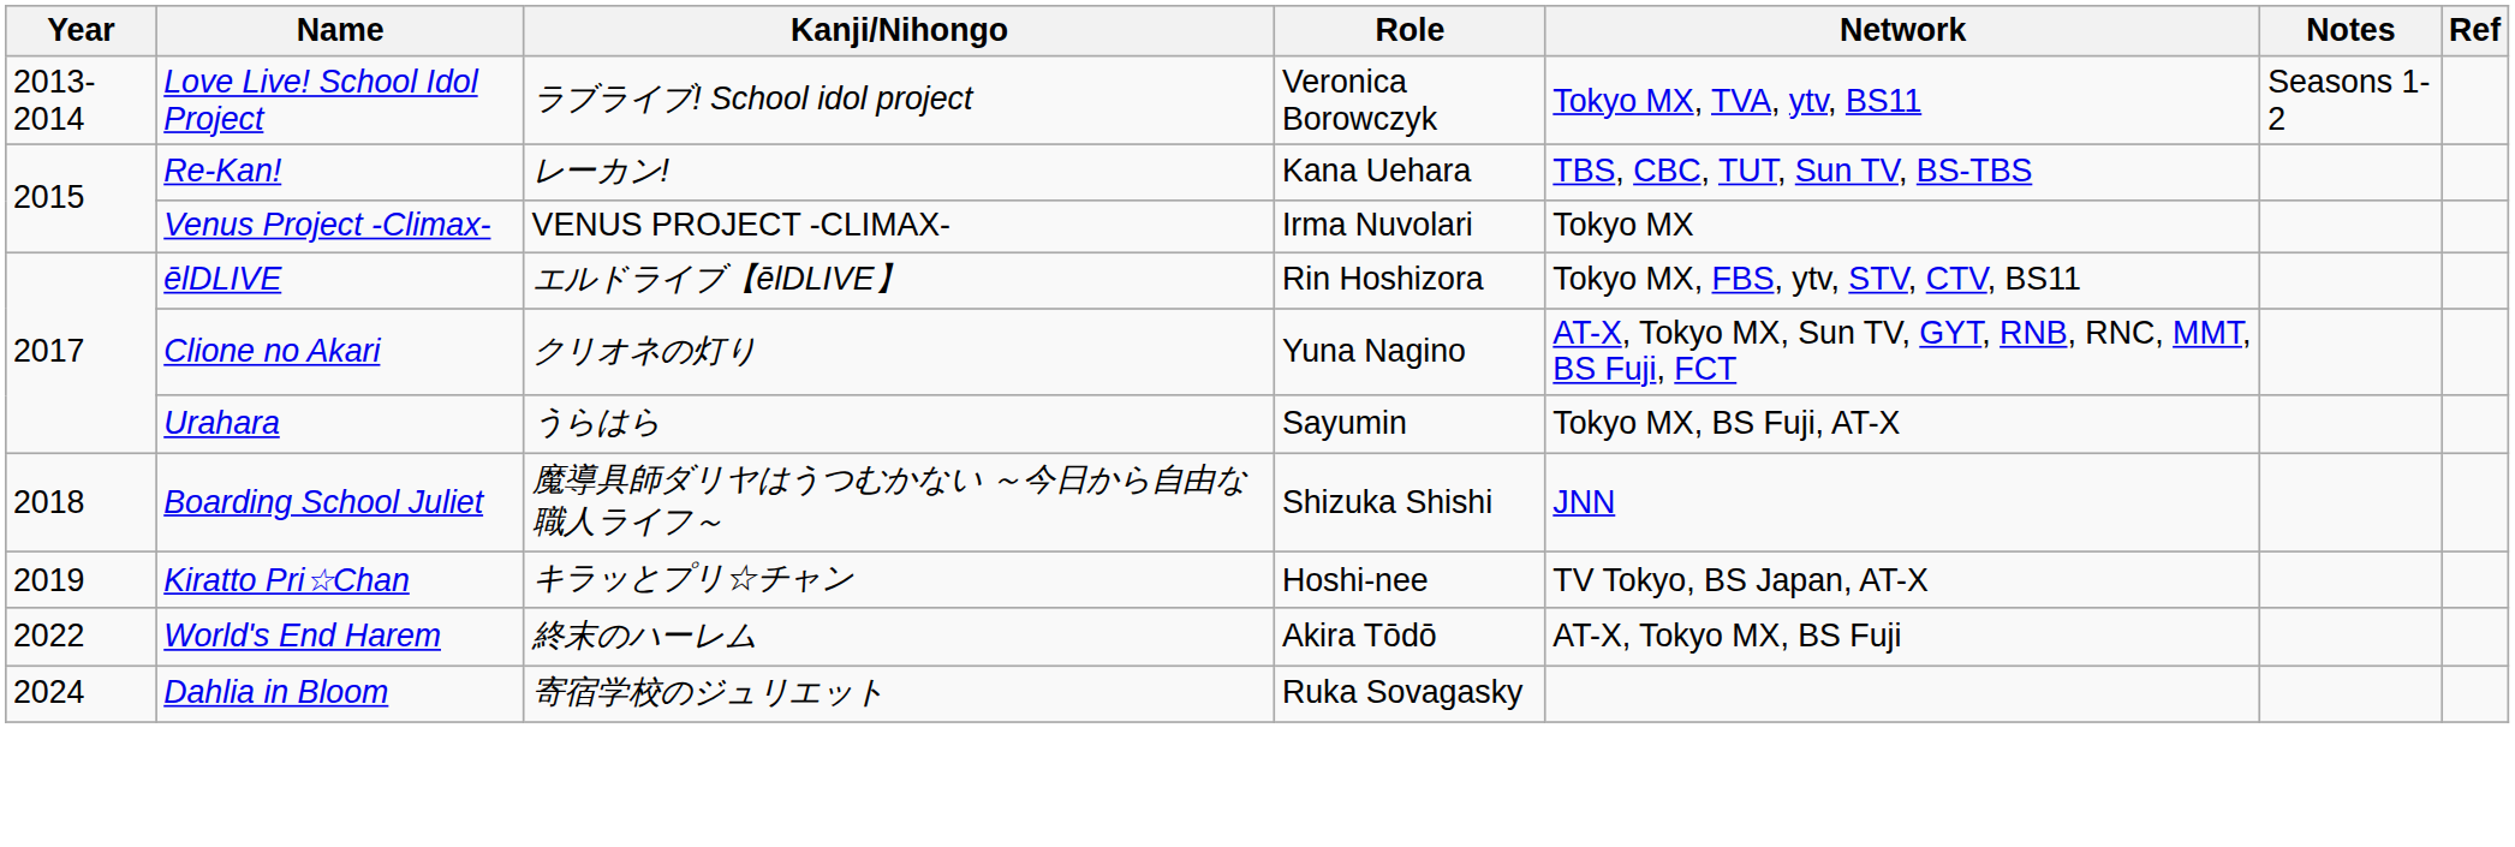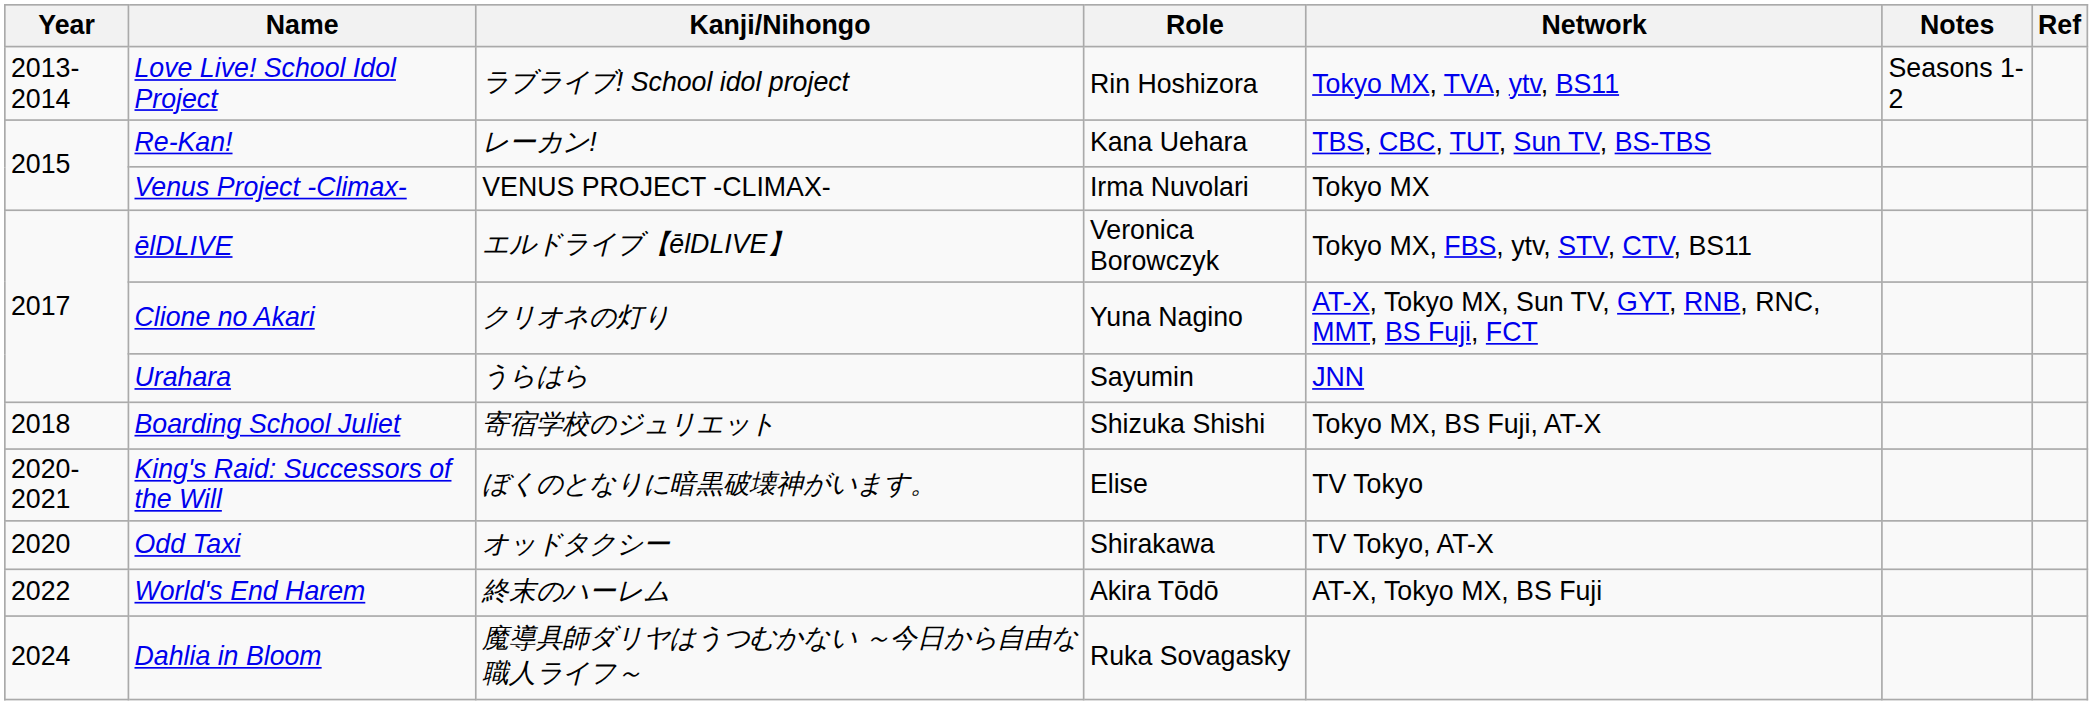 <table class="wikitable sortable">
 <tr>
 <th>Year</th>
 <th>Name</th>
 <th>Kanji/Nihongo</th>
 <th>Role</th>
 <th>Network</th>
 <th>Notes</th>
 <th>Ref</th>
 </tr>
 <tr>
 <td>2013-2014</td>
 <td><em><a href='#'>Love Live! School Idol Project</a></em></td>
 <td><em>ラブライブ! School idol project</em></td>
-<td>Veronica Borowczyk</td>
+<td>Rin Hoshizora</td>
 <td><a href='#'>Tokyo MX</a>, <a href='#'>TVA</a>, <a href='#'>ytv</a>, <a href='#'>BS11</a></td>
 <td>Seasons 1-2</td>
 <td></td>
 </tr>
 <tr>
 <td rowspan="2">2015</td>
 <td><em><a href='#'>Re-Kan!</a></em></td>
 <td><em>レーカン!</em></td>
 <td>Kana Uehara</td>
 <td><a href='#'>TBS</a>, <a href='#'>CBC</a>, <a href='#'>TUT</a>, <a href='#'>Sun TV</a>, <a href='#'>BS-TBS</a></td>
 <td></td>
 <td></td>
 </tr>
 <tr>
 <td><em><a href='#'>Venus Project -Climax-</a></em></td>
 <td>VENUS PROJECT -CLIMAX-</td>
 <td>Irma Nuvolari</td>
 <td>Tokyo MX</td>
 <td></td>
 <td></td>
 </tr>
 <tr>
 <td rowspan="3">2017</td>
 <td><em><a href='#'>ēlDLIVE</a></em></td>
 <td><em>エルドライブ【ēlDLIVE】</em></td>
-<td>Rin Hoshizora</td>
+<td>Veronica Borowczyk</td>
 <td>Tokyo MX, <a href='#'>FBS</a>, ytv, <a href='#'>STV</a>, <a href='#'>CTV</a>, BS11</td>
 <td></td>
 <td></td>
 </tr>
 <tr>
 <td><em><a href='#'>Clione no Akari</a></em></td>
 <td><em>クリオネの灯り</em></td>
 <td>Yuna Nagino</td>
 <td><a href='#'>AT-X</a>, Tokyo MX, Sun TV, <a href='#'>GYT</a>, <a href='#'>RNB</a>, RNC, <a href='#'>MMT</a>, <a href='#'>BS Fuji</a>, <a href='#'>FCT</a></td>
 <td></td>
 <td></td>
 </tr>
 <tr>
 <td><em><a href='#'>Urahara</a></em></td>
 <td><em>うらはら</em></td>
 <td>Sayumin</td>
-<td>Tokyo MX, BS Fuji, AT-X</td>
+<td><a href='#'>JNN</a></td>
 <td></td>
 <td></td>
 </tr>
 <tr>
 <td>2018</td>
 <td><em><a href='#'>Boarding School Juliet</a></em></td>
-<td><em>魔導具師ダリヤはうつむかない ～今日から自由な職人ライフ～</em></td>
+<td><em>寄宿学校のジュリエット</em></td>
 <td>Shizuka Shishi</td>
-<td><a href='#'>JNN</a></td>
+<td>Tokyo MX, BS Fuji, AT-X</td>
 <td></td>
 <td></td>
 </tr>
 <tr>
-<td>2019</td>
-<td><em><a href='#'>Kiratto Pri☆Chan</a></em></td>
-<td><em>キラッとプリ☆チャン</em></td>
-<td>Hoshi-nee</td>
-<td>TV Tokyo, BS Japan, AT-X</td>
+<td>2020-2021</td>
+<td><em><a href='#'>King's Raid: Successors of the Will</a></em></td>
+<td><em>ぼくのとなりに暗黒破壊神がいます。</em></td>
+<td>Elise</td>
+<td>TV Tokyo</td>
+<td></td>
+<td></td>
+</tr>
+<tr>
+<td>2020</td>
+<td><em><a href='#'>Odd Taxi</a></em></td>
+<td><em>オッドタクシー</em></td>
+<td>Shirakawa</td>
+<td>TV Tokyo, AT-X</td>
 <td></td>
 <td></td>
 </tr>
 <tr>
 <td>2022</td>
 <td><em><a href='#'>World's End Harem</a></em></td>
 <td><em>終末のハーレム</em></td>
 <td>Akira Tōdō</td>
 <td>AT-X, Tokyo MX, BS Fuji</td>
 <td></td>
 <td></td>
 </tr>
 <tr>
 <td>2024</td>
 <td><em><a href='#'>Dahlia in Bloom</a></em></td>
-<td><em>寄宿学校のジュリエット</em></td>
+<td><em>魔導具師ダリヤはうつむかない ～今日から自由な職人ライフ～</em></td>
 <td>Ruka Sovagasky</td>
 <td></td>
 <td></td>
 <td></td>
 </tr>
 </table>
